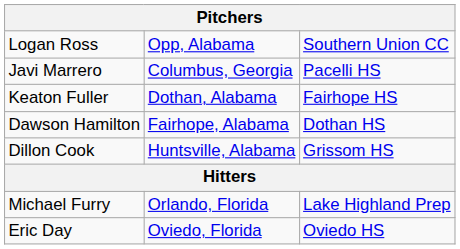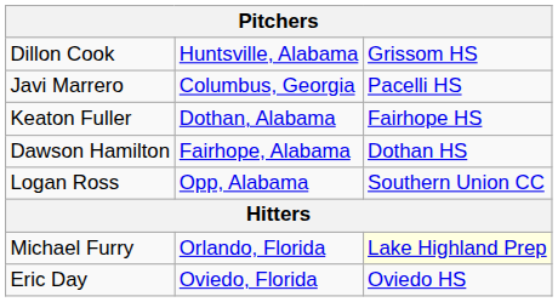 <table class="wikitable">
 <tr>
 <th colspan=3>Pitchers</th>
 </tr>
 <tr>
-<td>Logan Ross</td>
-<td><a href='#'>Opp, Alabama</a></td>
-<td><a href='#'>Southern Union CC</a></td>
+<td>Dillon Cook</td>
+<td><a href='#'>Huntsville, Alabama</a></td>
+<td><a href='#'>Grissom HS</a></td>
 </tr>
 <tr>
 <td>Javi Marrero</td>
 <td><a href='#'>Columbus, Georgia</a></td>
 <td><a href='#'>Pacelli HS</a></td>
 </tr>
 <tr>
 <td>Keaton Fuller</td>
 <td><a href='#'>Dothan, Alabama</a></td>
 <td><a href='#'>Fairhope HS</a></td>
 </tr>
 <tr>
 <td>Dawson Hamilton</td>
 <td><a href='#'>Fairhope, Alabama</a></td>
 <td><a href='#'>Dothan HS</a></td>
 </tr>
 <tr>
-<td>Dillon Cook</td>
-<td><a href='#'>Huntsville, Alabama</a></td>
-<td><a href='#'>Grissom HS</a></td>
+<td>Logan Ross</td>
+<td><a href='#'>Opp, Alabama</a></td>
+<td><a href='#'>Southern Union CC</a></td>
 </tr>
 <tr>
 <th colspan=3>Hitters</th>
 </tr>
 <tr>
 <td>Michael Furry</td>
 <td><a href='#'>Orlando, Florida</a></td>
-<td><a href='#'>Lake Highland Prep</a></td>
+<td style="background: lightyellow;"><a href='#'>Lake Highland Prep</a></td>
 </tr>
 <tr>
 <td>Eric Day</td>
 <td><a href='#'>Oviedo, Florida</a></td>
 <td><a href='#'>Oviedo HS</a></td>
 </tr>
 </table>
